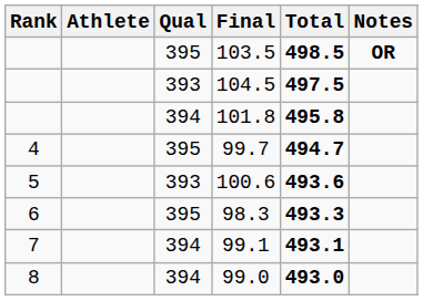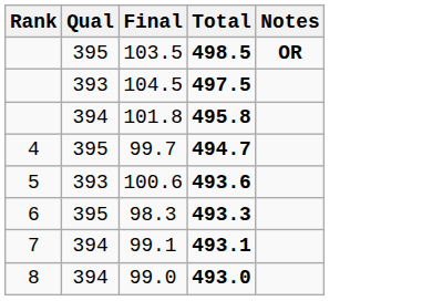 <table class="wikitable sortable" style="text-align: center">
 <tr>
 <th>Rank</th>
-<th>Athlete</th>
 <th>Qual</th>
 <th>Final</th>
 <th>Total</th>
 <th>Notes</th>
 </tr>
 <tr>
 <td></td>
-<td align=left></td>
 <td>395</td>
 <td>103.5</td>
 <td><strong>498.5</strong></td>
 <td><strong>OR</strong></td>
 </tr>
 <tr>
 <td></td>
-<td align=left></td>
 <td>393</td>
 <td>104.5</td>
 <td><strong>497.5</strong></td>
 <td></td>
 </tr>
 <tr>
 <td></td>
-<td align=left></td>
 <td>394</td>
 <td>101.8</td>
 <td><strong>495.8</strong></td>
 <td></td>
 </tr>
 <tr>
 <td>4</td>
-<td align=left></td>
 <td>395</td>
 <td>99.7</td>
 <td><strong>494.7</strong></td>
 <td></td>
 </tr>
 <tr>
 <td>5</td>
-<td align=left></td>
 <td>393</td>
 <td>100.6</td>
 <td><strong>493.6</strong></td>
 <td></td>
 </tr>
 <tr>
 <td>6</td>
-<td align=left></td>
 <td>395</td>
 <td>98.3</td>
 <td><strong>493.3</strong></td>
 <td></td>
 </tr>
 <tr>
 <td>7</td>
-<td align=left></td>
 <td>394</td>
 <td>99.1</td>
 <td><strong>493.1</strong></td>
 <td></td>
 </tr>
 <tr>
 <td>8</td>
-<td align=left></td>
 <td>394</td>
 <td>99.0</td>
 <td><strong>493.0</strong></td>
 <td></td>
 </tr>
 </table>
